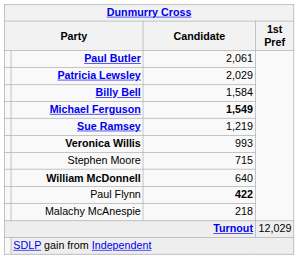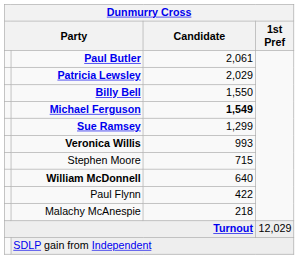 <table class="wikitable">
 <tr>
 <th colspan="4" align="center"><a href='#'>Dunmurry Cross</a></th>
 </tr>
 <tr>
 <th colspan="2" align="center" width=200>Party</th>
 <th width=160>Candidate</th>
 <th width=50>1st Pref</th>
 </tr>
 <tr>
 <td></td>
 <td align="right"><strong><a href='#'>Paul Butler</a></strong></td>
 <td align="right">2,061</td>
 </tr>
 <tr>
 <td></td>
 <td align="right"><strong><a href='#'>Patricia Lewsley</a></strong></td>
 <td align="right">2,029</td>
 </tr>
 <tr>
 <td></td>
 <td align="right"><strong><a href='#'>Billy Bell</a></strong></td>
-<td align="right">1,584</td>
+<td align="right">1,550</td>
 </tr>
 <tr>
 <td></td>
 <td align="right"><strong><a href='#'>Michael Ferguson</a></strong></td>
 <td align="right"><strong>1,549</strong></td>
 </tr>
 <tr>
 <td></td>
 <td align="right"><strong><a href='#'>Sue Ramsey</a></strong></td>
-<td align="right">1,219</td>
+<td align="right">1,299</td>
 </tr>
 <tr>
 <td></td>
 <td align="right"><strong>Veronica Willis</strong></td>
 <td align="right">993</td>
 </tr>
 <tr>
 <td></td>
 <td align="right">Stephen Moore</td>
 <td align="right">715</td>
 </tr>
 <tr>
 <td></td>
 <td align="right"><strong>William McDonnell</strong></td>
 <td align="right">640</td>
 </tr>
 <tr>
 <td></td>
 <td align="right">Paul Flynn</td>
-<td align="right"><strong>422</strong></td>
+<td align="right">422</td>
 </tr>
 <tr>
 <td></td>
 <td align="right">Malachy McAnespie</td>
 <td align="right">218</td>
 </tr>
 <tr bgcolor="EEEEEE">
 <td colspan=3 align="right"><strong><a href='#'>Turnout</a></strong></td>
 <td align="right">12,029</td>
 </tr>
 <tr>
 <td bgcolor=></td>
 <td colspan=3 bgcolor="EEEEEE"><a href='#'>SDLP</a> gain from <a href='#'>Independent</a></td>
 </tr>
 </table>
